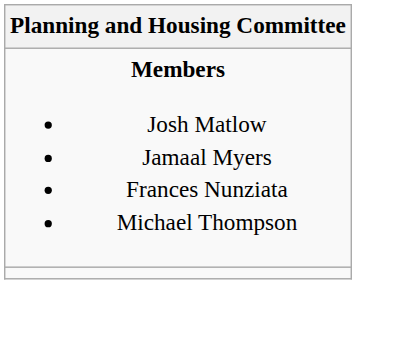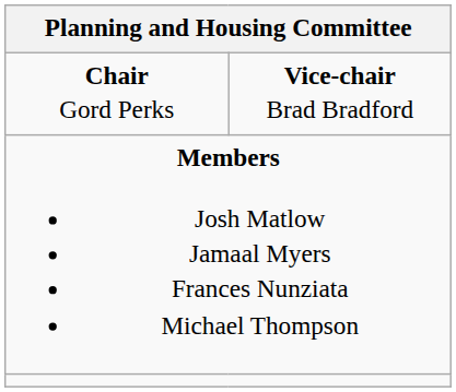 <table class="wikitable" style="line-height:1.4em; text-align:center;">
 <tr>
 <th colspan="2" scope="col">Planning and Housing Committee</th>
+</tr>
+<tr>
+<td style="width: 100pt;"><strong>Chair</strong><br>Gord Perks</td>
+<td style="width: 100pt;"><strong>Vice-chair</strong><br>Brad Bradford</td>
 </tr>
 <tr>
 <td colspan="2"><strong>Members</strong><br><ul><li>Josh Matlow</li><li>Jamaal Myers</li><li>Frances Nunziata</li><li>Michael Thompson</li></ul></td>
 </tr>
 <tr>
 <td colspan="2"></td>
 </tr>
 </table>
